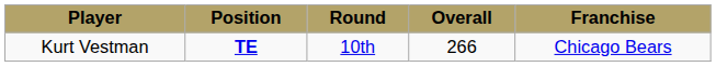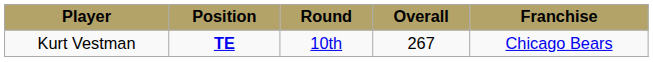 <table class="wikitable" width="50%">
 <tr align="center"  style="background:#B3A369;color:black;">
 <td><strong>Player</strong></td>
 <td><strong>Position</strong></td>
 <td><strong>Round</strong></td>
 <td><strong>Overall</strong></td>
 <td><strong>Franchise</strong></td>
 </tr>
 <tr align="center" bgcolor="">
 <td>Kurt Vestman</td>
 <td><strong><a href='#'>TE</a></strong></td>
 <td><a href='#'>10th</a></td>
-<td>266</td>
+<td>267</td>
 <td><a href='#'>Chicago Bears</a></td>
 </tr>
 </table>
